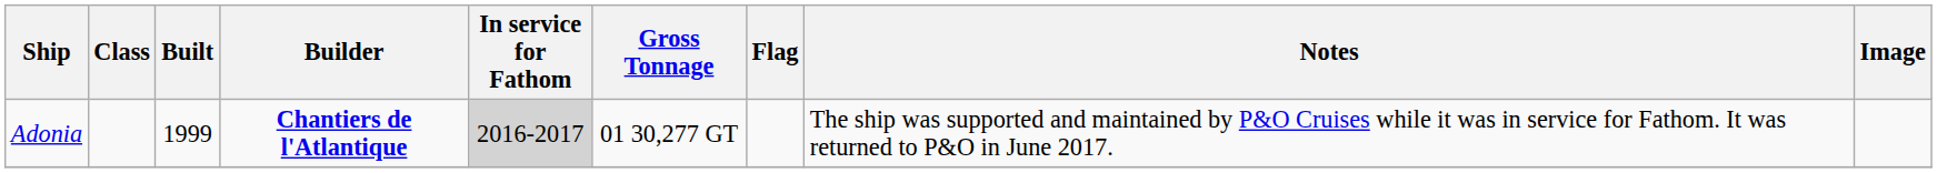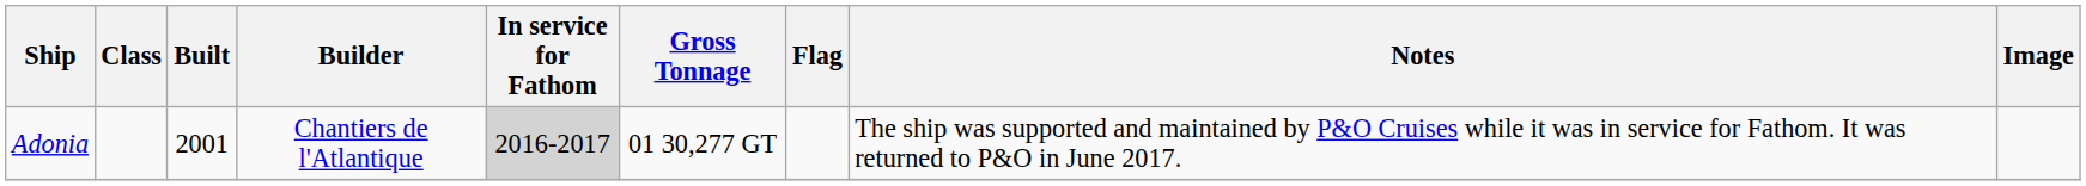 <table class="wikitable">
 <tr>
 <th>Ship</th>
 <th>Class</th>
 <th>Built</th>
 <th>Builder</th>
 <th>In service<br>for Fathom</th>
 <th><a href='#'>Gross Tonnage</a></th>
 <th>Flag</th>
 <th>Notes</th>
 <th>Image</th>
 </tr>
 <tr>
 <td><a href='#'><em>Adonia</em></a></td>
 <td></td>
-<td align="Center">1999</td>
-<td style="text-align:Center;"><strong><a href='#'>Chantiers de l'Atlantique</a></strong></td>
+<td align="Center">2001</td>
+<td style="text-align:Center;"><a href='#'>Chantiers de l'Atlantique</a></td>
 <td align="Center" style="background: lightgrey;">2016-2017</td>
 <td align="Center"><span>01</span> 30,277 GT</td>
 <td></td>
 <td>The ship was supported and maintained by <a href='#'>P&O Cruises</a> while it was in service for Fathom. It was returned to P&O in June 2017.</td>
 <td></td>
 </tr>
 <tr>
 </tr>
 </table>
